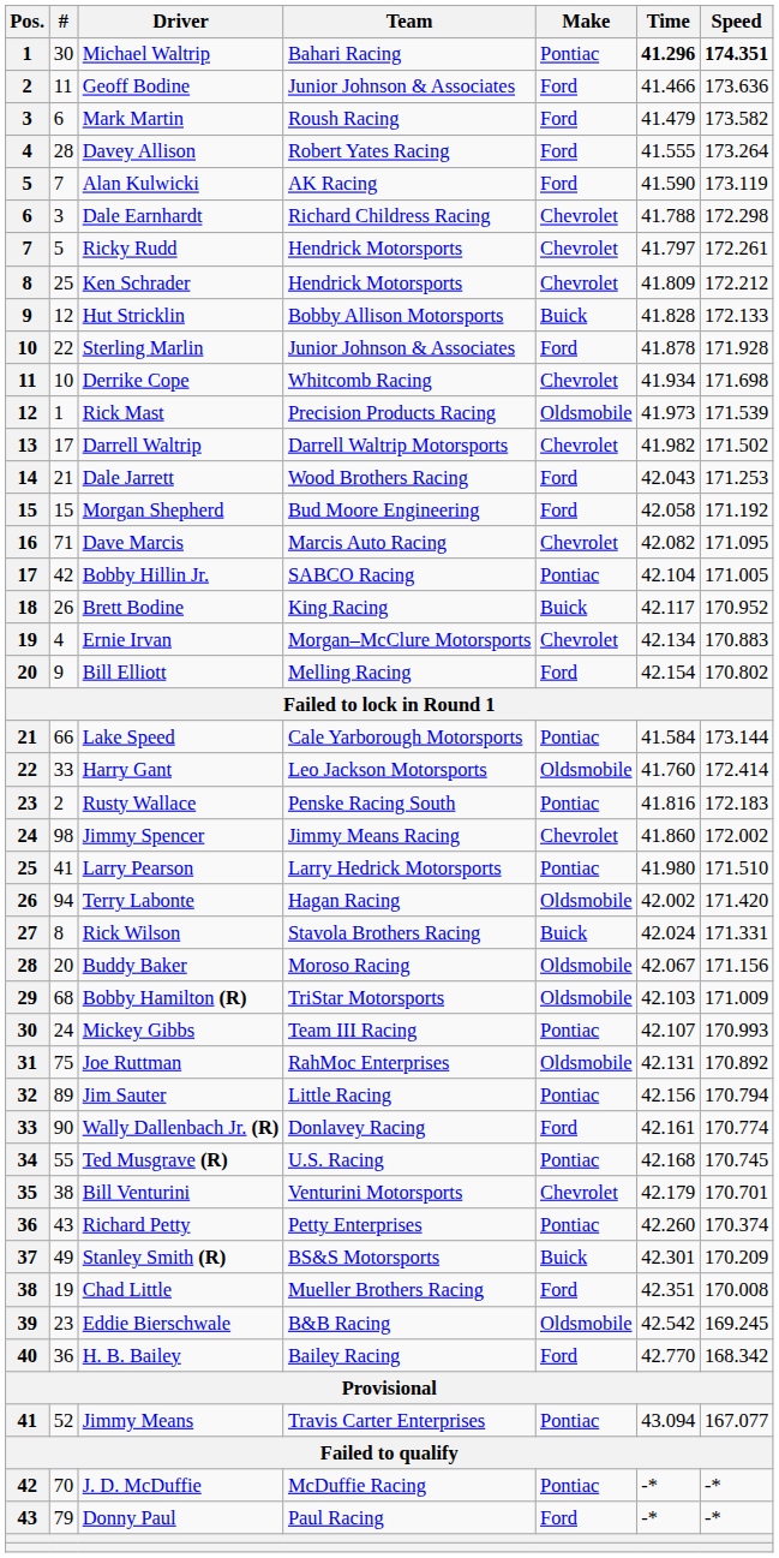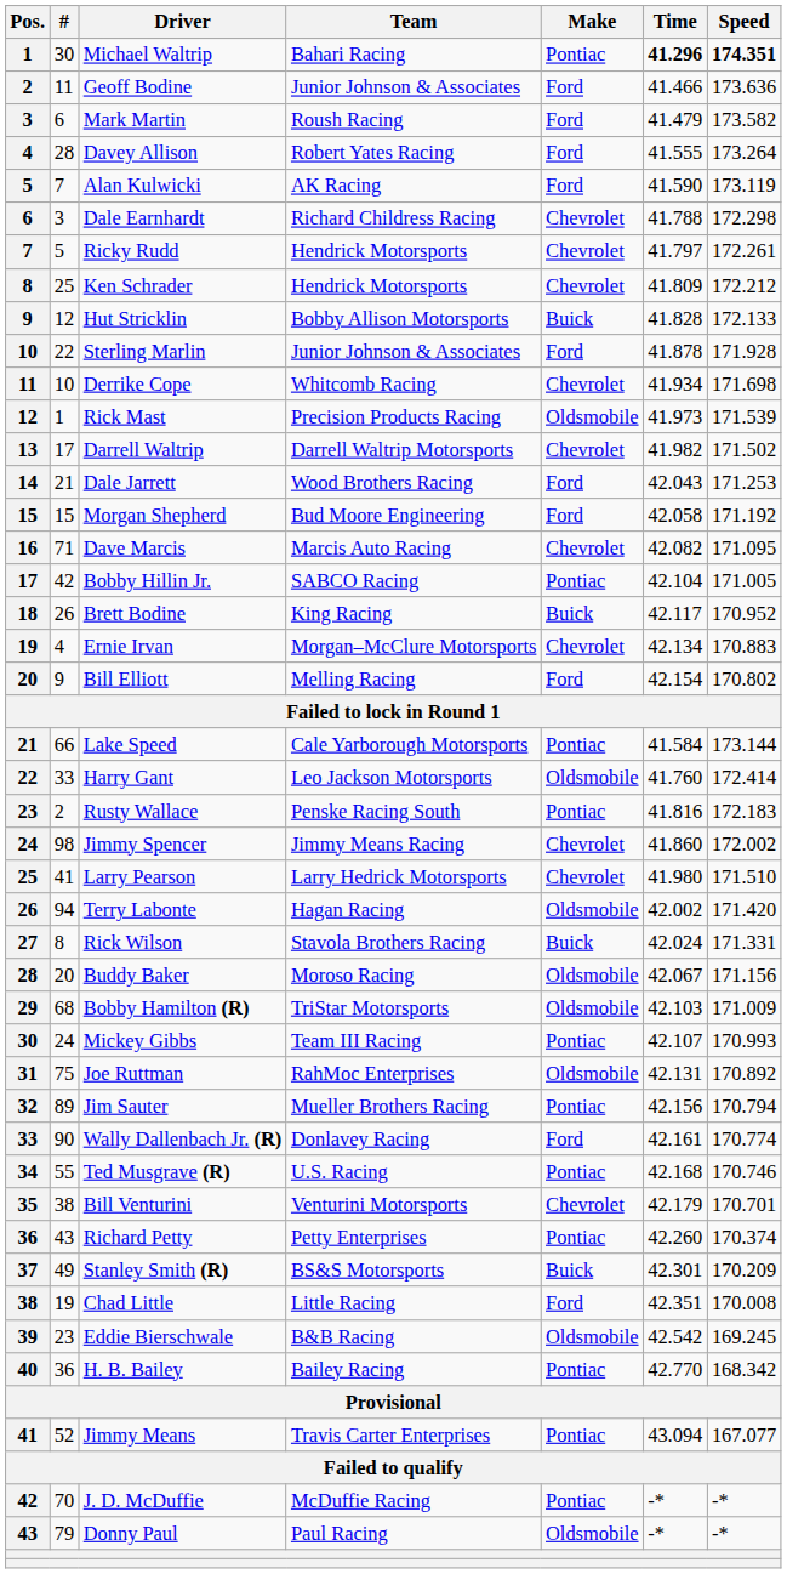 <table class="wikitable" style="font-size:95%">
 <tr>
 <th>Pos.</th>
 <th>#</th>
 <th>Driver</th>
 <th>Team</th>
 <th>Make</th>
 <th>Time</th>
 <th>Speed</th>
 </tr>
 <tr>
 <th>1</th>
 <td>30</td>
 <td><a href='#'>Michael Waltrip</a></td>
 <td><a href='#'>Bahari Racing</a></td>
 <td><a href='#'>Pontiac</a></td>
 <td><strong>41.296</strong></td>
 <td><strong>174.351</strong></td>
 </tr>
 <tr>
 <th>2</th>
 <td>11</td>
 <td><a href='#'>Geoff Bodine</a></td>
 <td><a href='#'>Junior Johnson & Associates</a></td>
 <td><a href='#'>Ford</a></td>
 <td>41.466</td>
 <td>173.636</td>
 </tr>
 <tr>
 <th>3</th>
 <td>6</td>
 <td><a href='#'>Mark Martin</a></td>
 <td><a href='#'>Roush Racing</a></td>
 <td><a href='#'>Ford</a></td>
 <td>41.479</td>
 <td>173.582</td>
 </tr>
 <tr>
 <th>4</th>
 <td>28</td>
 <td><a href='#'>Davey Allison</a></td>
 <td><a href='#'>Robert Yates Racing</a></td>
 <td><a href='#'>Ford</a></td>
 <td>41.555</td>
 <td>173.264</td>
 </tr>
 <tr>
 <th>5</th>
 <td>7</td>
 <td><a href='#'>Alan Kulwicki</a></td>
 <td><a href='#'>AK Racing</a></td>
 <td><a href='#'>Ford</a></td>
 <td>41.590</td>
 <td>173.119</td>
 </tr>
 <tr>
 <th>6</th>
 <td>3</td>
 <td><a href='#'>Dale Earnhardt</a></td>
 <td><a href='#'>Richard Childress Racing</a></td>
 <td><a href='#'>Chevrolet</a></td>
 <td>41.788</td>
 <td>172.298</td>
 </tr>
 <tr>
 <th>7</th>
 <td>5</td>
 <td><a href='#'>Ricky Rudd</a></td>
 <td><a href='#'>Hendrick Motorsports</a></td>
 <td><a href='#'>Chevrolet</a></td>
 <td>41.797</td>
 <td>172.261</td>
 </tr>
 <tr>
 <th>8</th>
 <td>25</td>
 <td><a href='#'>Ken Schrader</a></td>
 <td><a href='#'>Hendrick Motorsports</a></td>
 <td><a href='#'>Chevrolet</a></td>
 <td>41.809</td>
 <td>172.212</td>
 </tr>
 <tr>
 <th>9</th>
 <td>12</td>
 <td><a href='#'>Hut Stricklin</a></td>
 <td><a href='#'>Bobby Allison Motorsports</a></td>
 <td><a href='#'>Buick</a></td>
 <td>41.828</td>
 <td>172.133</td>
 </tr>
 <tr>
 <th>10</th>
 <td>22</td>
 <td><a href='#'>Sterling Marlin</a></td>
 <td><a href='#'>Junior Johnson & Associates</a></td>
 <td><a href='#'>Ford</a></td>
 <td>41.878</td>
 <td>171.928</td>
 </tr>
 <tr>
 <th>11</th>
 <td>10</td>
 <td><a href='#'>Derrike Cope</a></td>
 <td><a href='#'>Whitcomb Racing</a></td>
 <td><a href='#'>Chevrolet</a></td>
 <td>41.934</td>
 <td>171.698</td>
 </tr>
 <tr>
 <th>12</th>
 <td>1</td>
 <td><a href='#'>Rick Mast</a></td>
 <td><a href='#'>Precision Products Racing</a></td>
 <td><a href='#'>Oldsmobile</a></td>
 <td>41.973</td>
 <td>171.539</td>
 </tr>
 <tr>
 <th>13</th>
 <td>17</td>
 <td><a href='#'>Darrell Waltrip</a></td>
 <td><a href='#'>Darrell Waltrip Motorsports</a></td>
 <td><a href='#'>Chevrolet</a></td>
 <td>41.982</td>
 <td>171.502</td>
 </tr>
 <tr>
 <th>14</th>
 <td>21</td>
 <td><a href='#'>Dale Jarrett</a></td>
 <td><a href='#'>Wood Brothers Racing</a></td>
 <td><a href='#'>Ford</a></td>
 <td>42.043</td>
 <td>171.253</td>
 </tr>
 <tr>
 <th>15</th>
 <td>15</td>
 <td><a href='#'>Morgan Shepherd</a></td>
 <td><a href='#'>Bud Moore Engineering</a></td>
 <td><a href='#'>Ford</a></td>
 <td>42.058</td>
 <td>171.192</td>
 </tr>
 <tr>
 <th>16</th>
 <td>71</td>
 <td><a href='#'>Dave Marcis</a></td>
 <td><a href='#'>Marcis Auto Racing</a></td>
 <td><a href='#'>Chevrolet</a></td>
 <td>42.082</td>
 <td>171.095</td>
 </tr>
 <tr>
 <th>17</th>
 <td>42</td>
 <td><a href='#'>Bobby Hillin Jr.</a></td>
 <td><a href='#'>SABCO Racing</a></td>
 <td><a href='#'>Pontiac</a></td>
 <td>42.104</td>
 <td>171.005</td>
 </tr>
 <tr>
 <th>18</th>
 <td>26</td>
 <td><a href='#'>Brett Bodine</a></td>
 <td><a href='#'>King Racing</a></td>
 <td><a href='#'>Buick</a></td>
 <td>42.117</td>
 <td>170.952</td>
 </tr>
 <tr>
 <th>19</th>
 <td>4</td>
 <td><a href='#'>Ernie Irvan</a></td>
 <td><a href='#'>Morgan–McClure Motorsports</a></td>
 <td><a href='#'>Chevrolet</a></td>
 <td>42.134</td>
 <td>170.883</td>
 </tr>
 <tr>
 <th>20</th>
 <td>9</td>
 <td><a href='#'>Bill Elliott</a></td>
 <td><a href='#'>Melling Racing</a></td>
 <td><a href='#'>Ford</a></td>
 <td>42.154</td>
 <td>170.802</td>
 </tr>
 <tr>
 <th colspan="7">Failed to lock in Round 1</th>
 </tr>
 <tr>
 <th>21</th>
 <td>66</td>
 <td><a href='#'>Lake Speed</a></td>
 <td><a href='#'>Cale Yarborough Motorsports</a></td>
 <td><a href='#'>Pontiac</a></td>
 <td>41.584</td>
 <td>173.144</td>
 </tr>
 <tr>
 <th>22</th>
 <td>33</td>
 <td><a href='#'>Harry Gant</a></td>
 <td><a href='#'>Leo Jackson Motorsports</a></td>
 <td><a href='#'>Oldsmobile</a></td>
 <td>41.760</td>
 <td>172.414</td>
 </tr>
 <tr>
 <th>23</th>
 <td>2</td>
 <td><a href='#'>Rusty Wallace</a></td>
 <td><a href='#'>Penske Racing South</a></td>
 <td><a href='#'>Pontiac</a></td>
 <td>41.816</td>
 <td>172.183</td>
 </tr>
 <tr>
 <th>24</th>
 <td>98</td>
 <td><a href='#'>Jimmy Spencer</a></td>
 <td><a href='#'>Jimmy Means Racing</a></td>
 <td><a href='#'>Chevrolet</a></td>
 <td>41.860</td>
 <td>172.002</td>
 </tr>
 <tr>
 <th>25</th>
 <td>41</td>
 <td><a href='#'>Larry Pearson</a></td>
 <td><a href='#'>Larry Hedrick Motorsports</a></td>
-<td><a href='#'>Pontiac</a></td>
+<td><a href='#'>Chevrolet</a></td>
 <td>41.980</td>
 <td>171.510</td>
 </tr>
 <tr>
 <th>26</th>
 <td>94</td>
 <td><a href='#'>Terry Labonte</a></td>
 <td><a href='#'>Hagan Racing</a></td>
 <td><a href='#'>Oldsmobile</a></td>
 <td>42.002</td>
 <td>171.420</td>
 </tr>
 <tr>
 <th>27</th>
 <td>8</td>
 <td><a href='#'>Rick Wilson</a></td>
 <td><a href='#'>Stavola Brothers Racing</a></td>
 <td><a href='#'>Buick</a></td>
 <td>42.024</td>
 <td>171.331</td>
 </tr>
 <tr>
 <th>28</th>
 <td>20</td>
 <td><a href='#'>Buddy Baker</a></td>
 <td><a href='#'>Moroso Racing</a></td>
 <td><a href='#'>Oldsmobile</a></td>
 <td>42.067</td>
 <td>171.156</td>
 </tr>
 <tr>
 <th>29</th>
 <td>68</td>
 <td><a href='#'>Bobby Hamilton</a> <strong>(R)</strong></td>
 <td><a href='#'>TriStar Motorsports</a></td>
 <td><a href='#'>Oldsmobile</a></td>
 <td>42.103</td>
 <td>171.009</td>
 </tr>
 <tr>
 <th>30</th>
 <td>24</td>
 <td><a href='#'>Mickey Gibbs</a></td>
 <td><a href='#'>Team III Racing</a></td>
 <td><a href='#'>Pontiac</a></td>
 <td>42.107</td>
 <td>170.993</td>
 </tr>
 <tr>
 <th>31</th>
 <td>75</td>
 <td><a href='#'>Joe Ruttman</a></td>
 <td><a href='#'>RahMoc Enterprises</a></td>
 <td><a href='#'>Oldsmobile</a></td>
 <td>42.131</td>
 <td>170.892</td>
 </tr>
 <tr>
 <th>32</th>
 <td>89</td>
 <td><a href='#'>Jim Sauter</a></td>
-<td><a href='#'>Little Racing</a></td>
+<td><a href='#'>Mueller Brothers Racing</a></td>
 <td><a href='#'>Pontiac</a></td>
 <td>42.156</td>
 <td>170.794</td>
 </tr>
 <tr>
 <th>33</th>
 <td>90</td>
 <td><a href='#'>Wally Dallenbach Jr.</a> <strong>(R)</strong></td>
 <td><a href='#'>Donlavey Racing</a></td>
 <td><a href='#'>Ford</a></td>
 <td>42.161</td>
 <td>170.774</td>
 </tr>
 <tr>
 <th>34</th>
 <td>55</td>
 <td><a href='#'>Ted Musgrave</a> <strong>(R)</strong></td>
 <td><a href='#'>U.S. Racing</a></td>
 <td><a href='#'>Pontiac</a></td>
 <td>42.168</td>
-<td>170.745</td>
+<td>170.746</td>
 </tr>
 <tr>
 <th>35</th>
 <td>38</td>
 <td><a href='#'>Bill Venturini</a></td>
 <td><a href='#'>Venturini Motorsports</a></td>
 <td><a href='#'>Chevrolet</a></td>
 <td>42.179</td>
 <td>170.701</td>
 </tr>
 <tr>
 <th>36</th>
 <td>43</td>
 <td><a href='#'>Richard Petty</a></td>
 <td><a href='#'>Petty Enterprises</a></td>
 <td><a href='#'>Pontiac</a></td>
 <td>42.260</td>
 <td>170.374</td>
 </tr>
 <tr>
 <th>37</th>
 <td>49</td>
 <td><a href='#'>Stanley Smith</a> <strong>(R)</strong></td>
 <td><a href='#'>BS&S Motorsports</a></td>
 <td><a href='#'>Buick</a></td>
 <td>42.301</td>
 <td>170.209</td>
 </tr>
 <tr>
 <th>38</th>
 <td>19</td>
 <td><a href='#'>Chad Little</a></td>
-<td><a href='#'>Mueller Brothers Racing</a></td>
+<td><a href='#'>Little Racing</a></td>
 <td><a href='#'>Ford</a></td>
 <td>42.351</td>
 <td>170.008</td>
 </tr>
 <tr>
 <th>39</th>
 <td>23</td>
 <td><a href='#'>Eddie Bierschwale</a></td>
 <td><a href='#'>B&B Racing</a></td>
 <td><a href='#'>Oldsmobile</a></td>
 <td>42.542</td>
 <td>169.245</td>
 </tr>
 <tr>
 <th>40</th>
 <td>36</td>
 <td><a href='#'>H. B. Bailey</a></td>
 <td><a href='#'>Bailey Racing</a></td>
-<td><a href='#'>Ford</a></td>
+<td><a href='#'>Pontiac</a></td>
 <td>42.770</td>
 <td>168.342</td>
 </tr>
 <tr>
 <th colspan="7">Provisional</th>
 </tr>
 <tr>
 <th>41</th>
 <td>52</td>
 <td><a href='#'>Jimmy Means</a></td>
 <td><a href='#'>Travis Carter Enterprises</a></td>
 <td><a href='#'>Pontiac</a></td>
 <td>43.094</td>
 <td>167.077</td>
 </tr>
 <tr>
 <th colspan="7">Failed to qualify</th>
 </tr>
 <tr>
 <th>42</th>
 <td>70</td>
 <td><a href='#'>J. D. McDuffie</a></td>
 <td><a href='#'>McDuffie Racing</a></td>
 <td><a href='#'>Pontiac</a></td>
 <td>-*</td>
 <td>-*</td>
 </tr>
 <tr>
 <th>43</th>
 <td>79</td>
 <td><a href='#'>Donny Paul</a></td>
 <td><a href='#'>Paul Racing</a></td>
-<td><a href='#'>Ford</a></td>
+<td><a href='#'>Oldsmobile</a></td>
 <td>-*</td>
 <td>-*</td>
 </tr>
 <tr>
 <th colspan="7"></th>
 </tr>
 <tr>
 <th colspan="7"></th>
 </tr>
 </table>
